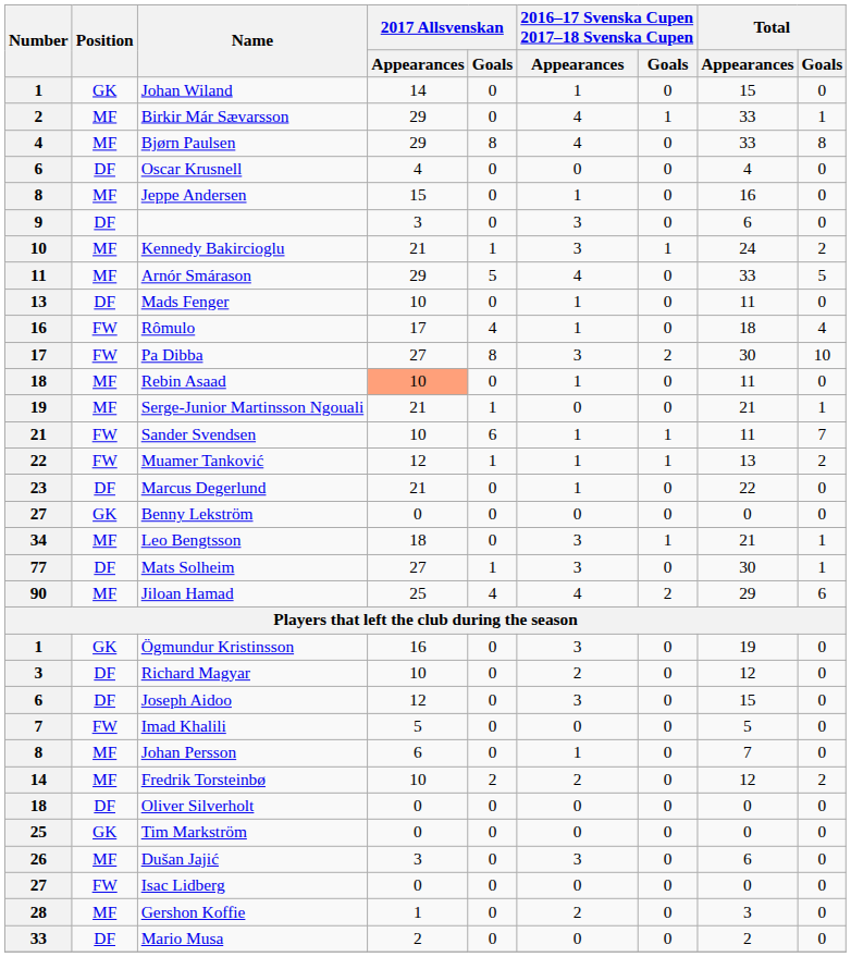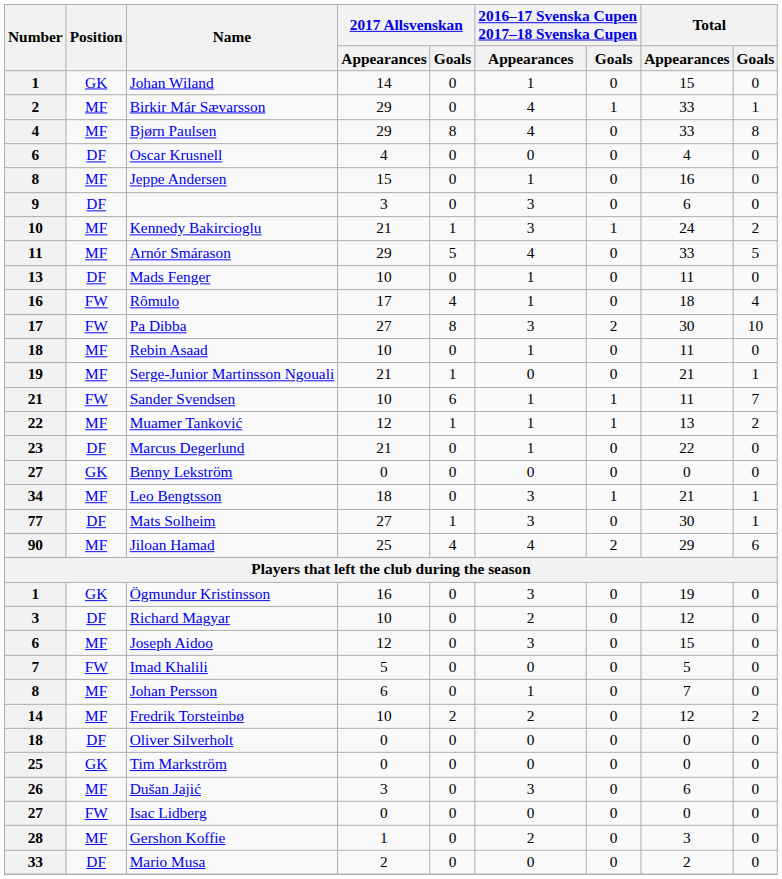 <table class="wikitable sortable plainrowheaders" style="text-align:center">
 <tr>
 <th rowspan="2" scope="col">Number</th>
 <th rowspan="2" scope="col">Position</th>
 <th rowspan="2" scope="col">Name</th>
 <th colspan="2"><a href='#'>2017 Allsvenskan</a></th>
 <th colspan="2"><a href='#'>2016–17 Svenska Cupen</a><br><a href='#'>2017–18 Svenska Cupen</a></th>
 <th colspan="2">Total</th>
 </tr>
 <tr>
 <th>Appearances</th>
 <th>Goals</th>
 <th>Appearances</th>
 <th>Goals</th>
 <th>Appearances</th>
 <th>Goals</th>
 </tr>
 <tr>
 <th style="text-align:center" scope="row">1</th>
 <td><a href='#'>GK</a></td>
 <td style="text-align:left;"><a href='#'>Johan Wiland</a><br></td>
 <td>14</td>
 <td>0<br></td>
 <td>1</td>
 <td>0<br></td>
 <td>15</td>
 <td>0</td>
 </tr>
 <tr>
 <th style="text-align:center" scope="row">2</th>
 <td><a href='#'>MF</a></td>
 <td style="text-align:left;"><a href='#'>Birkir Már Sævarsson</a><br></td>
 <td>29</td>
 <td>0<br></td>
 <td>4</td>
 <td>1<br></td>
 <td>33</td>
 <td>1</td>
 </tr>
 <tr>
 <th style="text-align:center" scope="row">4</th>
 <td><a href='#'>MF</a></td>
 <td style="text-align:left;"><a href='#'>Bjørn Paulsen</a><br></td>
 <td>29</td>
 <td>8<br></td>
 <td>4</td>
 <td>0<br></td>
 <td>33</td>
 <td>8</td>
 </tr>
 <tr>
 <th style="text-align:center" scope="row">6</th>
 <td><a href='#'>DF</a></td>
 <td style="text-align:left;"><a href='#'>Oscar Krusnell</a><br></td>
 <td>4</td>
 <td>0<br></td>
 <td>0</td>
 <td>0<br></td>
 <td>4</td>
 <td>0</td>
 </tr>
 <tr>
 <th style="text-align:center" scope="row">8</th>
 <td><a href='#'>MF</a></td>
 <td style="text-align:left;"><a href='#'>Jeppe Andersen</a><br></td>
 <td>15</td>
 <td>0<br></td>
 <td>1</td>
 <td>0<br></td>
 <td>16</td>
 <td>0</td>
 </tr>
 <tr>
 <th style="text-align:center" scope="row">9</th>
 <td><a href='#'>DF</a></td>
 <td style="text-align:left;"><br></td>
 <td>3</td>
 <td>0<br></td>
 <td>3</td>
 <td>0<br></td>
 <td>6</td>
 <td>0</td>
 </tr>
 <tr>
 <th style="text-align:center" scope="row">10</th>
 <td><a href='#'>MF</a></td>
 <td style="text-align:left;"><a href='#'>Kennedy Bakircioglu</a><br></td>
 <td>21</td>
 <td>1<br></td>
 <td>3</td>
 <td>1<br></td>
 <td>24</td>
 <td>2</td>
 </tr>
 <tr>
 <th style="text-align:center" scope="row">11</th>
 <td><a href='#'>MF</a></td>
 <td style="text-align:left;"><a href='#'>Arnór Smárason</a><br></td>
 <td>29</td>
 <td>5<br></td>
 <td>4</td>
 <td>0<br></td>
 <td>33</td>
 <td>5</td>
 </tr>
 <tr>
 <th style="text-align:center" scope="row">13</th>
 <td><a href='#'>DF</a></td>
 <td style="text-align:left;"><a href='#'>Mads Fenger</a><br></td>
 <td>10</td>
 <td>0<br></td>
 <td>1</td>
 <td>0<br></td>
 <td>11</td>
 <td>0</td>
 </tr>
 <tr>
 <th style="text-align:center" scope="row">16</th>
 <td><a href='#'>FW</a></td>
 <td style="text-align:left;"><a href='#'>Rômulo</a><br></td>
 <td>17</td>
 <td>4<br></td>
 <td>1</td>
 <td>0<br></td>
 <td>18</td>
 <td>4</td>
 </tr>
 <tr>
 <th style="text-align:center" scope="row">17</th>
 <td><a href='#'>FW</a></td>
 <td style="text-align:left;"><a href='#'>Pa Dibba</a><br></td>
 <td>27</td>
 <td>8<br></td>
 <td>3</td>
 <td>2<br></td>
 <td>30</td>
 <td>10</td>
 </tr>
 <tr>
 <th style="text-align:center" scope="row">18</th>
 <td><a href='#'>MF</a></td>
 <td style="text-align:left;"><a href='#'>Rebin Asaad</a><br></td>
-<td style="background: lightsalmon;">10</td>
+<td>10</td>
 <td>0<br></td>
 <td>1</td>
 <td>0<br></td>
 <td>11</td>
 <td>0</td>
 </tr>
 <tr>
 <th style="text-align:center" scope="row">19</th>
 <td><a href='#'>MF</a></td>
 <td style="text-align:left;"><a href='#'>Serge-Junior Martinsson Ngouali</a><br></td>
 <td>21</td>
 <td>1<br></td>
 <td>0</td>
 <td>0<br></td>
 <td>21</td>
 <td>1</td>
 </tr>
 <tr>
 <th style="text-align:center" scope="row">21</th>
 <td><a href='#'>FW</a></td>
 <td style="text-align:left;"><a href='#'>Sander Svendsen</a><br></td>
 <td>10</td>
 <td>6<br></td>
 <td>1</td>
 <td>1<br></td>
 <td>11</td>
 <td>7</td>
 </tr>
 <tr>
 <th style="text-align:center" scope="row">22</th>
-<td><a href='#'>FW</a></td>
+<td><a href='#'>MF</a></td>
 <td style="text-align:left;"><a href='#'>Muamer Tanković</a><br></td>
 <td>12</td>
 <td>1<br></td>
 <td>1</td>
 <td>1<br></td>
 <td>13</td>
 <td>2</td>
 </tr>
 <tr>
 <th style="text-align:center" scope="row">23</th>
 <td><a href='#'>DF</a></td>
 <td style="text-align:left;"><a href='#'>Marcus Degerlund</a><br></td>
 <td>21</td>
 <td>0<br></td>
 <td>1</td>
 <td>0<br></td>
 <td>22</td>
 <td>0</td>
 </tr>
 <tr>
 <th style="text-align:center" scope="row">27</th>
 <td><a href='#'>GK</a></td>
 <td style="text-align:left;"><a href='#'>Benny Lekström</a><br></td>
 <td>0</td>
 <td>0<br></td>
 <td>0</td>
 <td>0<br></td>
 <td>0</td>
 <td>0</td>
 </tr>
 <tr>
 <th style="text-align:center" scope="row">34</th>
 <td><a href='#'>MF</a></td>
 <td style="text-align:left;"><a href='#'>Leo Bengtsson</a><br></td>
 <td>18</td>
 <td>0<br></td>
 <td>3</td>
 <td>1<br></td>
 <td>21</td>
 <td>1</td>
 </tr>
 <tr>
 <th style="text-align:center" scope="row">77</th>
 <td><a href='#'>DF</a></td>
 <td style="text-align:left;"><a href='#'>Mats Solheim</a><br></td>
 <td>27</td>
 <td>1<br></td>
 <td>3</td>
 <td>0<br></td>
 <td>30</td>
 <td>1</td>
 </tr>
 <tr>
 <th style="text-align:center" scope="row">90</th>
 <td><a href='#'>MF</a></td>
 <td style="text-align:left;"><a href='#'>Jiloan Hamad</a><br></td>
 <td>25</td>
 <td>4<br></td>
 <td>4</td>
 <td>2<br></td>
 <td>29</td>
 <td>6</td>
 </tr>
 <tr>
 <th colspan="11" scope="col">Players that left the club during the season</th>
 </tr>
 <tr>
 <th style="text-align:center" scope="row">1</th>
 <td><a href='#'>GK</a></td>
 <td style="text-align:left;"><a href='#'>Ögmundur Kristinsson</a><br></td>
 <td>16</td>
 <td>0<br></td>
 <td>3</td>
 <td>0<br></td>
 <td>19</td>
 <td>0</td>
 </tr>
 <tr>
 <th style="text-align:center" scope="row">3</th>
 <td><a href='#'>DF</a></td>
 <td style="text-align:left;"><a href='#'>Richard Magyar</a><br></td>
 <td>10</td>
 <td>0<br></td>
 <td>2</td>
 <td>0<br></td>
 <td>12</td>
 <td>0</td>
 </tr>
 <tr>
 <th style="text-align:center" scope="row">6</th>
-<td><a href='#'>DF</a></td>
+<td><a href='#'>MF</a></td>
 <td style="text-align:left;"><a href='#'>Joseph Aidoo</a><br></td>
 <td>12</td>
 <td>0<br></td>
 <td>3</td>
 <td>0<br></td>
 <td>15</td>
 <td>0</td>
 </tr>
 <tr>
 <th style="text-align:center" scope="row">7</th>
 <td><a href='#'>FW</a></td>
 <td style="text-align:left;"><a href='#'>Imad Khalili</a><br></td>
 <td>5</td>
 <td>0<br></td>
 <td>0</td>
 <td>0<br></td>
 <td>5</td>
 <td>0</td>
 </tr>
 <tr>
 <th style="text-align:center" scope="row">8</th>
 <td><a href='#'>MF</a></td>
 <td style="text-align:left;"><a href='#'>Johan Persson</a><br></td>
 <td>6</td>
 <td>0<br></td>
 <td>1</td>
 <td>0<br></td>
 <td>7</td>
 <td>0</td>
 </tr>
 <tr>
 <th style="text-align:center" scope="row">14</th>
 <td><a href='#'>MF</a></td>
 <td style="text-align:left;"><a href='#'>Fredrik Torsteinbø</a><br></td>
 <td>10</td>
 <td>2<br></td>
 <td>2</td>
 <td>0<br></td>
 <td>12</td>
 <td>2</td>
 </tr>
 <tr>
 <th style="text-align:center" scope="row">18</th>
 <td><a href='#'>DF</a></td>
 <td style="text-align:left;"><a href='#'>Oliver Silverholt</a><br></td>
 <td>0</td>
 <td>0<br></td>
 <td>0</td>
 <td>0<br></td>
 <td>0</td>
 <td>0</td>
 </tr>
 <tr>
 <th style="text-align:center" scope="row">25</th>
 <td><a href='#'>GK</a></td>
 <td style="text-align:left;"><a href='#'>Tim Markström</a><br></td>
 <td>0</td>
 <td>0<br></td>
 <td>0</td>
 <td>0<br></td>
 <td>0</td>
 <td>0</td>
 </tr>
 <tr>
 <th style="text-align:center" scope="row">26</th>
 <td><a href='#'>MF</a></td>
 <td style="text-align:left;"><a href='#'>Dušan Jajić</a><br></td>
 <td>3</td>
 <td>0<br></td>
 <td>3</td>
 <td>0<br></td>
 <td>6</td>
 <td>0</td>
 </tr>
 <tr>
 <th style="text-align:center" scope="row">27</th>
 <td><a href='#'>FW</a></td>
 <td style="text-align:left;"><a href='#'>Isac Lidberg</a><br></td>
 <td>0</td>
 <td>0<br></td>
 <td>0</td>
 <td>0<br></td>
 <td>0</td>
 <td>0</td>
 </tr>
 <tr>
 <th style="text-align:center" scope="row">28</th>
 <td><a href='#'>MF</a></td>
 <td style="text-align:left;"><a href='#'>Gershon Koffie</a><br></td>
 <td>1</td>
 <td>0<br></td>
 <td>2</td>
 <td>0<br></td>
 <td>3</td>
 <td>0</td>
 </tr>
 <tr>
 <th style="text-align:center" scope="row">33</th>
 <td><a href='#'>DF</a></td>
 <td style="text-align:left;"><a href='#'>Mario Musa</a><br></td>
 <td>2</td>
 <td>0<br></td>
 <td>0</td>
 <td>0<br></td>
 <td>2</td>
 <td>0</td>
 </tr>
 <tr>
 </tr>
 </table>
